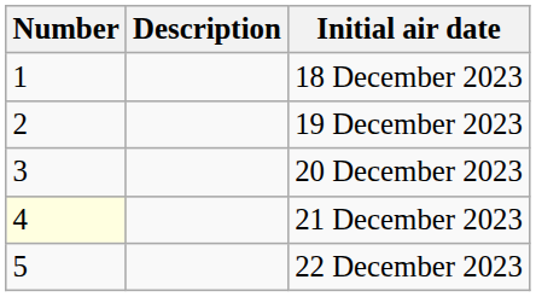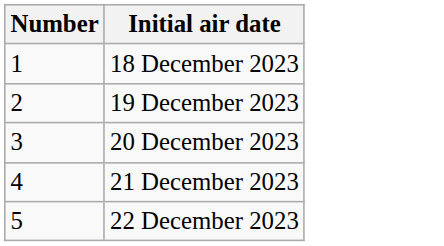 <table class="wikitable">
 <tr>
 <th>Number</th>
-<th>Description</th>
 <th>Initial air date</th>
 </tr>
 <tr>
 <td>1</td>
-<td></td>
 <td>18 December 2023</td>
 </tr>
 <tr>
 <td>2</td>
-<td></td>
 <td>19 December 2023</td>
 </tr>
 <tr>
 <td>3</td>
-<td></td>
 <td>20 December 2023</td>
 </tr>
 <tr>
-<td style="background: lightyellow;">4</td>
-<td></td>
+<td>4</td>
 <td>21 December 2023</td>
 </tr>
 <tr>
 <td>5</td>
-<td></td>
 <td>22 December 2023</td>
 </tr>
 </table>
